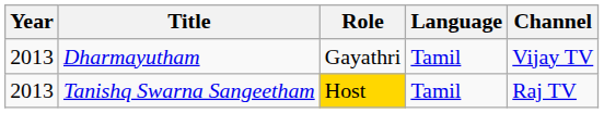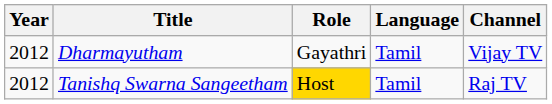 <table class="wikitable">
 <tr style="background:#ccc; text-align:center;">
 <th>Year</th>
 <th>Title</th>
 <th>Role</th>
 <th>Language</th>
 <th>Channel</th>
 </tr>
 <tr>
-<td>2013</td>
+<td>2012</td>
 <td><em><a href='#'>Dharmayutham</a></em></td>
 <td>Gayathri</td>
 <td><a href='#'>Tamil</a></td>
 <td><a href='#'>Vijay TV</a></td>
 </tr>
 <tr>
-<td>2013</td>
+<td>2012</td>
 <td><em><a href='#'>Tanishq Swarna Sangeetham</a></em></td>
 <td style="background: gold;">Host</td>
 <td><a href='#'>Tamil</a></td>
 <td><a href='#'>Raj TV</a></td>
 </tr>
 </table>
